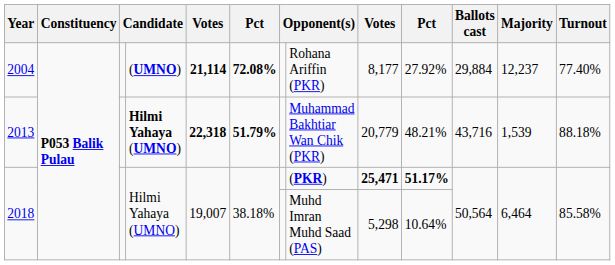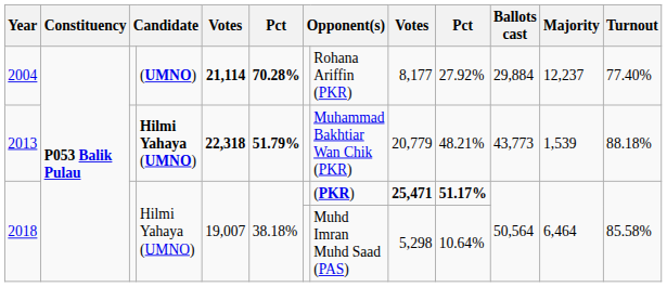 <table class="wikitable" style="margin:0.5em ; font-size:95%">
 <tr>
 <th>Year</th>
 <th>Constituency</th>
 <th colspan=2>Candidate</th>
 <th>Votes</th>
 <th>Pct</th>
 <th colspan=2>Opponent(s)</th>
 <th>Votes</th>
 <th>Pct</th>
 <th>Ballots cast</th>
 <th>Majority</th>
 <th>Turnout</th>
 </tr>
 <tr>
 <td><a href='#'>2004</a></td>
 <td rowspan=4><strong>P053 <a href='#'>Balik Pulau</a></strong></td>
 <td></td>
 <td> (<a href='#'><strong>UMNO</strong></a>)</td>
 <td align=right><strong>21,114</strong></td>
-<td><strong>72.08%</strong></td>
+<td><strong>70.28%</strong></td>
 <td></td>
 <td>Rohana Ariffin (<a href='#'>PKR</a>)</td>
 <td align=right>8,177</td>
 <td>27.92%</td>
 <td>29,884</td>
 <td>12,237</td>
 <td>77.40%</td>
 </tr>
 <tr>
 <td><a href='#'>2013</a></td>
 <td></td>
 <td><strong>Hilmi Yahaya</strong> (<a href='#'><strong>UMNO</strong></a>)</td>
 <td align=right><strong>22,318</strong></td>
 <td><strong>51.79%</strong></td>
 <td></td>
 <td><a href='#'>Muhammad Bakhtiar Wan Chik</a> (<a href='#'>PKR</a>)</td>
 <td align=right>20,779</td>
 <td>48.21%</td>
-<td>43,716</td>
+<td>43,773</td>
 <td>1,539</td>
 <td>88.18%</td>
 </tr>
 <tr>
 <td rowspan=2><a href='#'>2018</a></td>
 <td rowspan=2 ></td>
 <td rowspan=2>Hilmi Yahaya (<a href='#'>UMNO</a>)</td>
 <td rowspan=2 align="right">19,007</td>
 <td rowspan=2>38.18%</td>
 <td></td>
 <td> (<a href='#'><strong>PKR</strong></a>)</td>
 <td align="right"><strong>25,471</strong></td>
 <td><strong>51.17%</strong></td>
 <td rowspan=2>50,564</td>
 <td rowspan=2>6,464</td>
 <td rowspan=2>85.58%</td>
 </tr>
 <tr>
 <td></td>
 <td>Muhd Imran Muhd Saad (<a href='#'>PAS</a>)</td>
 <td align="right">5,298</td>
 <td>10.64%</td>
 </tr>
 </table>
